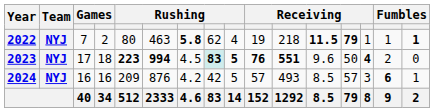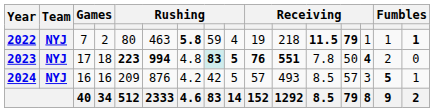 <table class="wikitable" style="text-align:center;">
 <tr>
 <th rowspan="2">Year</th>
 <th rowspan="2">Team</th>
 <th colspan="2">Games</th>
 <th colspan="5">Rushing</th>
 <th colspan="5">Receiving</th>
 <th colspan="2">Fumbles</th>
 </tr>
 <tr>
 <th></th>
 <th></th>
 <th></th>
 <th></th>
 <th></th>
 <th></th>
 <th></th>
 <th></th>
 <th></th>
 <th></th>
 <th></th>
 <th></th>
 <th></th>
 <th></th>
 </tr>
 <tr>
 <th><a href='#'>2022</a></th>
 <th><a href='#'>NYJ</a></th>
 <td>7</td>
 <td>2</td>
 <td>80</td>
 <td>463</td>
 <td><strong>5.8</strong></td>
-<td>62</td>
+<td>59</td>
 <td>4</td>
 <td>19</td>
 <td>218</td>
 <td><strong>11.5</strong></td>
 <td><strong>79</strong></td>
 <td>1</td>
 <td>1</td>
 <td><strong>1</strong></td>
 </tr>
 <tr>
 <th><a href='#'>2023</a></th>
 <th><a href='#'>NYJ</a></th>
 <td>17</td>
 <td>18</td>
 <td><strong>223</strong></td>
 <td><strong>994</strong></td>
-<td>4.5</td>
+<td>4.8</td>
 <td style="background:#cfecec;"><strong>83</strong></td>
 <td><strong>5</strong></td>
 <td><strong>76</strong></td>
 <td><strong>551</strong></td>
-<td>9.6</td>
+<td>7.8</td>
 <td>50</td>
 <td><strong>4</strong></td>
 <td>2</td>
 <td>0</td>
 </tr>
 <tr>
 <th><a href='#'>2024</a></th>
 <th><a href='#'>NYJ</a></th>
 <td>16</td>
 <td>16</td>
 <td>209</td>
 <td>876</td>
 <td>4.2</td>
 <td>42</td>
 <td>5</td>
 <td>57</td>
 <td>493</td>
 <td>8.5</td>
 <td>57</td>
 <td>3</td>
-<td><strong>6</strong></td>
+<td><strong>5</strong></td>
 <td>1</td>
 </tr>
 <tr>
 <th colspan="2"></th>
 <th>40</th>
 <th>34</th>
 <th>512</th>
 <th>2333</th>
 <th>4.6</th>
 <th>83</th>
 <th>14</th>
 <th>152</th>
 <th>1292</th>
 <th>8.5</th>
 <th>79</th>
 <th>8</th>
 <th>9</th>
 <th>2</th>
 </tr>
 </table>
